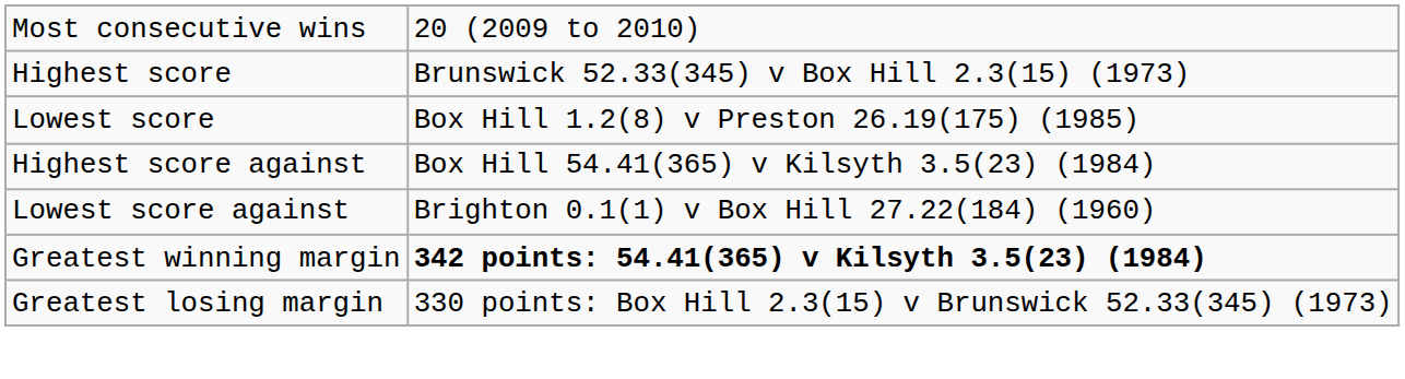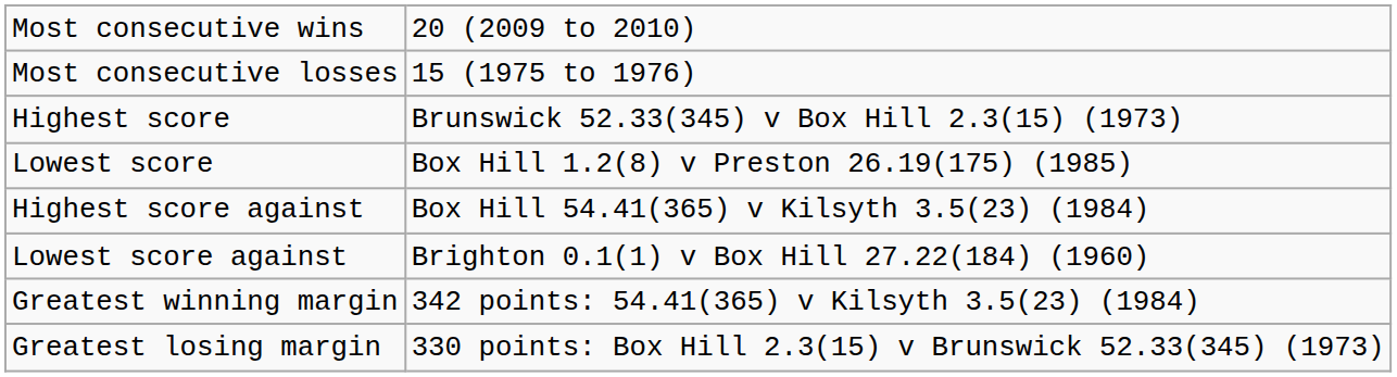 <table class="wikitable">
 <tr>
 <td>Most consecutive wins</td>
 <td>20 (2009 to 2010)</td>
+</tr>
+<tr>
+<td>Most consecutive losses</td>
+<td>15 (1975 to 1976)</td>
 </tr>
 <tr>
 <td>Highest score</td>
 <td>Brunswick 52.33(345) v Box Hill 2.3(15) (1973)</td>
 </tr>
 <tr>
 <td>Lowest score</td>
 <td>Box Hill 1.2(8) v Preston 26.19(175) (1985)</td>
 </tr>
 <tr>
 <td>Highest score against</td>
 <td>Box Hill 54.41(365) v Kilsyth 3.5(23) (1984)</td>
 </tr>
 <tr>
 <td>Lowest score against</td>
 <td>Brighton 0.1(1) v Box Hill 27.22(184) (1960)</td>
 </tr>
 <tr>
 <td>Greatest winning margin</td>
-<td><strong>342 points: 54.41(365) v Kilsyth 3.5(23) (1984)</strong></td>
+<td>342 points: 54.41(365) v Kilsyth 3.5(23) (1984)</td>
 </tr>
 <tr>
 <td>Greatest losing margin</td>
 <td>330 points: Box Hill 2.3(15) v Brunswick 52.33(345) (1973)</td>
 </tr>
 </table>
